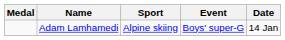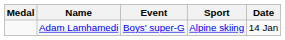 <table class="wikitable sortable" style="font-size:90%">
 <tr>
 <th>Medal</th>
 <th>Name</th>
+<th>Event</th>
 <th>Sport</th>
-<th>Event</th>
 <th>Date</th>
 </tr>
 <tr>
 <td></td>
 <td><a href='#'>Adam Lamhamedi</a></td>
+<td><a href='#'>Boys' super-G</a></td>
 <td><a href='#'>Alpine skiing</a></td>
-<td><a href='#'>Boys' super-G</a></td>
 <td>14 Jan</td>
 </tr>
 </table>
